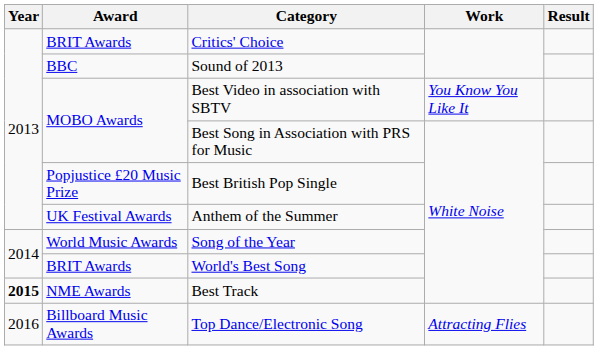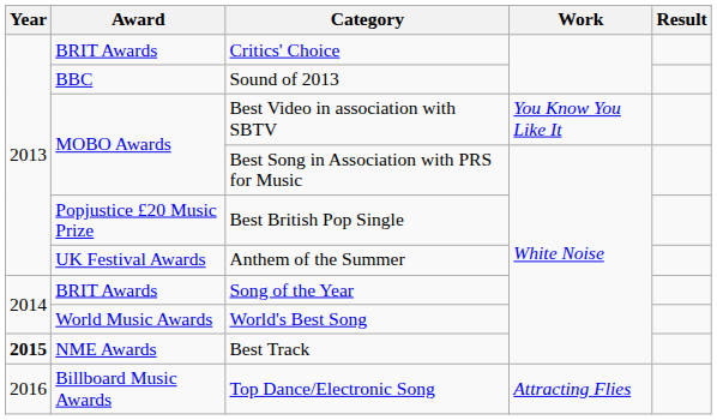 <table class="wikitable">
 <tr>
 <th>Year</th>
 <th>Award</th>
 <th>Category</th>
 <th>Work</th>
 <th>Result</th>
 </tr>
 <tr>
 <td rowspan="6">2013</td>
 <td><a href='#'>BRIT Awards</a></td>
 <td><a href='#'>Critics' Choice</a></td>
 <td rowspan="2"></td>
 <td></td>
 </tr>
 <tr>
 <td><a href='#'>BBC</a></td>
 <td>Sound of 2013</td>
 <td></td>
 </tr>
 <tr>
 <td rowspan="2"><a href='#'>MOBO Awards</a></td>
 <td>Best Video in association with SBTV</td>
 <td><em><a href='#'>You Know You Like It</a></em></td>
 <td></td>
 </tr>
 <tr>
 <td>Best Song in Association with PRS for Music</td>
 <td rowspan="6"><em><a href='#'>White Noise</a></em></td>
 <td></td>
 </tr>
 <tr>
 <td><a href='#'>Popjustice £20 Music Prize</a></td>
 <td>Best British Pop Single</td>
 <td></td>
 </tr>
 <tr>
 <td><a href='#'>UK Festival Awards</a></td>
 <td>Anthem of the Summer</td>
 <td></td>
 </tr>
 <tr>
 <td rowspan="2">2014</td>
-<td><a href='#'>World Music Awards</a></td>
+<td><a href='#'>BRIT Awards</a></td>
 <td><a href='#'>Song of the Year</a></td>
 <td></td>
 </tr>
 <tr>
-<td><a href='#'>BRIT Awards</a></td>
+<td><a href='#'>World Music Awards</a></td>
 <td><a href='#'>World's Best Song</a></td>
 <td></td>
 </tr>
 <tr>
 <td><strong>2015</strong></td>
 <td><a href='#'>NME Awards</a></td>
 <td>Best Track</td>
 <td></td>
 </tr>
 <tr>
 <td>2016</td>
 <td><a href='#'>Billboard Music Awards</a></td>
 <td><a href='#'>Top Dance/Electronic Song</a></td>
 <td><em><a href='#'>Attracting Flies</a></em></td>
 <td></td>
 </tr>
 </table>
